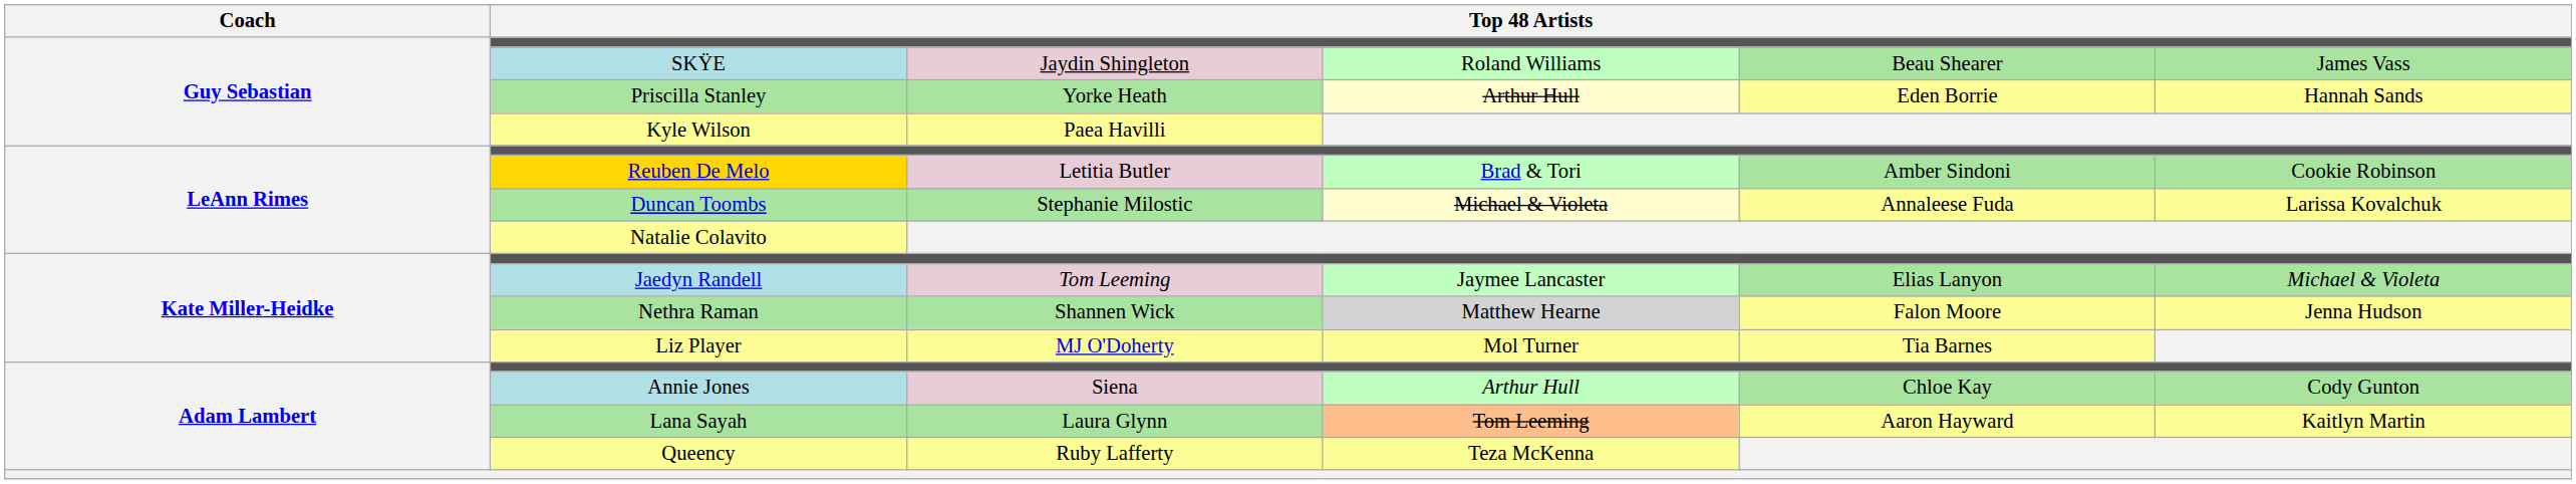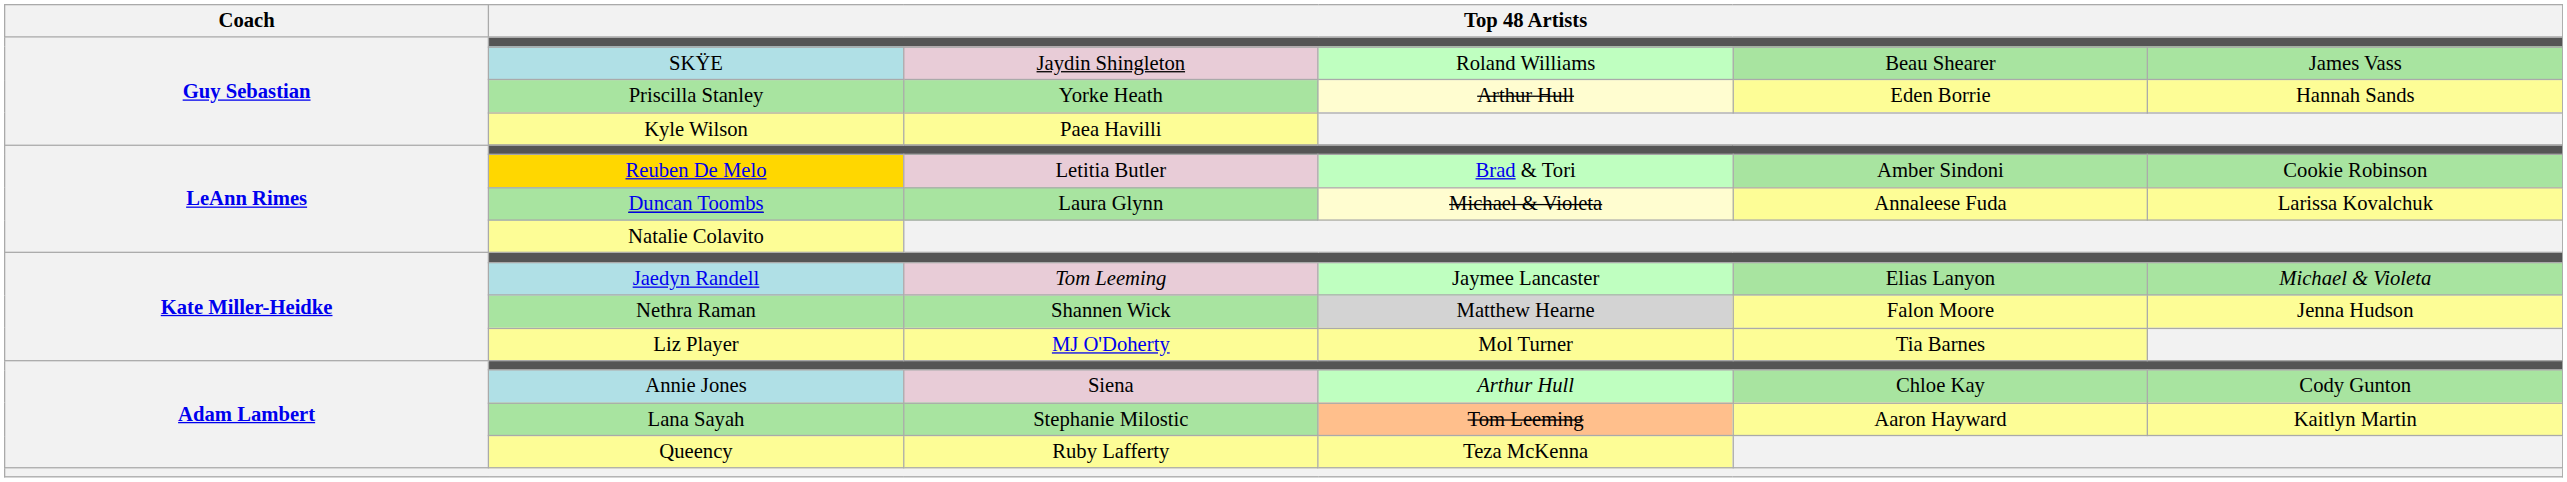 <table class="wikitable" style="text-align:center; width:100%">
 <tr>
 <th style="width:14%">Coach</th>
 <th colspan="5">Top 48 Artists</th>
 </tr>
 <tr>
 <th rowspan="4"><a href='#'>Guy Sebastian</a></th>
 <td colspan="5" style="background:#555"></td>
 </tr>
 <tr>
 <td style="background:#b0e0e6">SKŸE</td>
 <td style="background:#E8CCD7"; width="12%"><u>Jaydin Shingleton</u></td>
 <td style="background:#BFFFC0"; width="12%">Roland Williams</td>
 <td style="background:#A8E4A0"; width="12%">Beau Shearer</td>
 <td style="background:#A8E4A0"; width="12%">James Vass</td>
 </tr>
 <tr>
 <td style="background:#A8E4A0"; width="12%">Priscilla Stanley</td>
 <td style="background:#A8E4A0">Yorke Heath</td>
 <td style="background:#FFFDD0"><s>Arthur Hull</s></td>
 <td style="background:#FDFD96">Eden Borrie</td>
 <td style="background:#FDFD96">Hannah Sands</td>
 </tr>
 <tr>
 <td style="background:#FDFD96">Kyle Wilson</td>
 <td style="background:#FDFD96">Paea Havilli</td>
 <th colspan=3></th>
 </tr>
 <tr>
 <th rowspan="4"><a href='#'>LeAnn Rimes</a></th>
 <td colspan="5" style="background:#555"></td>
 </tr>
 <tr>
 <td style="background: gold"><a href='#'>Reuben De Melo</a></td>
 <td style="background:#E8CCD7">Letitia Butler</td>
 <td style="background:#BFFFC0"><a href='#'>Brad</a> & Tori</td>
 <td style="background:#A8E4A0">Amber Sindoni</td>
 <td style="background:#A8E4A0">Cookie Robinson</td>
 </tr>
 <tr>
 <td style="background:#A8E4A0"><u><a href='#'>Duncan Toombs</a></u></td>
-<td style="background:#A8E4A0">Stephanie Milostic</td>
+<td style="background:#A8E4A0">Laura Glynn</td>
 <td style="background:#FFFDD0"><s>Michael & Violeta</s></td>
 <td style="background:#FDFD96">Annaleese Fuda</td>
 <td style="background:#FDFD96">Larissa Kovalchuk</td>
 </tr>
 <tr>
 <td style="background:#FDFD96">Natalie Colavito</td>
 <th colspan=4></th>
 </tr>
 <tr>
 <th rowspan="4"><a href='#'>Kate Miller-Heidke</a></th>
 <td colspan="5" style="background:#555"></td>
 </tr>
 <tr>
 <td style="background:#b0e0e6"><a href='#'>Jaedyn Randell</a></td>
 <td style="background:#E8CCD7"><em>Tom Leeming</em></td>
 <td style="background:#BFFFC0">Jaymee Lancaster</td>
 <td style="background:#A8E4A0">Elias Lanyon</td>
 <td style="background:#A8E4A0"><em>Michael & Violeta</em></td>
 </tr>
 <tr>
 <td style="background:#A8E4A0">Nethra Raman</td>
 <td style="background:#A8E4A0"; width="12%">Shannen Wick</td>
 <td style="background:lightgray">Matthew Hearne</td>
 <td style="background:#FDFD96">Falon Moore</td>
 <td style="background:#FDFD96">Jenna Hudson</td>
 </tr>
 <tr>
 <td style="background:#FDFD96">Liz Player</td>
 <td style="background:#FDFD96"><a href='#'>MJ O'Doherty</a></td>
 <td style="background:#FDFD96">Mol Turner</td>
 <td style="background:#FDFD96">Tia Barnes</td>
 <th></th>
 </tr>
 <tr>
 <th rowspan="4"><a href='#'>Adam Lambert</a></th>
 <td colspan="5" style="background:#555"></td>
 </tr>
 <tr>
 <td style="background:#b0e0e6">Annie Jones</td>
 <td style="background:#E8CCD7">Siena</td>
 <td style="background:#BFFFC0"><em>Arthur Hull</em></td>
 <td style="background:#A8E4A0">Chloe Kay</td>
 <td style="background:#A8E4A0">Cody Gunton</td>
 </tr>
 <tr>
 <td style="background:#A8E4A0">Lana Sayah</td>
-<td style="background:#A8E4A0">Laura Glynn</td>
+<td style="background:#A8E4A0">Stephanie Milostic</td>
 <td style="background:#FFBF8C"><s>Tom Leeming</s></td>
 <td style="background:#FDFD96">Aaron Hayward</td>
 <td style="background:#FDFD96">Kaitlyn Martin</td>
 </tr>
 <tr>
 <td style="background:#FDFD96">Queency</td>
 <td style="background:#FDFD96">Ruby Lafferty</td>
 <td style="background:#FDFD96">Teza McKenna</td>
 <th colspan=2></th>
 </tr>
 <tr>
 <th colspan="6" style="font-size:95%; line-height:14px"></th>
 </tr>
 </table>
